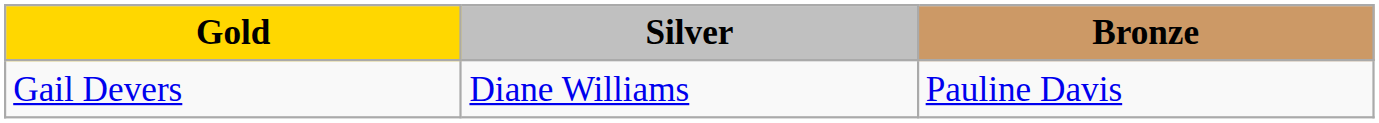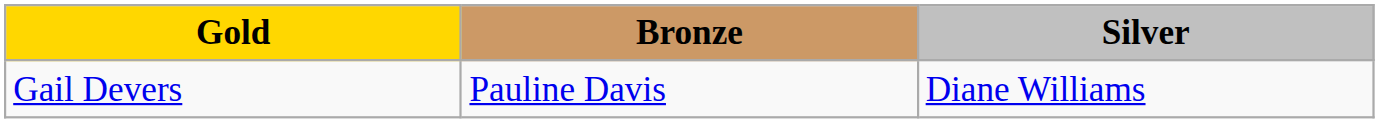 <table class="wikitable" style="text-align:left">
 <tr align="center">
 <td width=200 bgcolor=gold><strong>Gold</strong></td>
+<td width=200 bgcolor=CC9966><strong>Bronze</strong></td>
 <td width=200 bgcolor=silver><strong>Silver</strong></td>
-<td width=200 bgcolor=CC9966><strong>Bronze</strong></td>
 </tr>
 <tr>
 <td><a href='#'>Gail Devers</a><br><em></em></td>
+<td><a href='#'>Pauline Davis</a><br><em></em></td>
 <td><a href='#'>Diane Williams</a><br><em></em></td>
-<td><a href='#'>Pauline Davis</a><br><em></em></td>
 </tr>
 </table>
